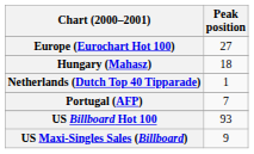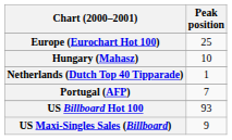 <table class="wikitable sortable plainrowheaders" style="text-align:center">
 <tr>
 <th>Chart (2000–2001)</th>
 <th>Peak<br>position</th>
 </tr>
 <tr>
 </tr>
 <tr>
 </tr>
 <tr>
 <th scope="row">Europe (<a href='#'>Eurochart Hot 100</a>)</th>
-<td>27</td>
+<td>25</td>
 </tr>
 <tr>
 </tr>
 <tr>
 <th scope="row">Hungary (<a href='#'>Mahasz</a>)</th>
-<td>18</td>
+<td>10</td>
 </tr>
 <tr>
 </tr>
 <tr>
 <th scope="row">Netherlands (<a href='#'>Dutch Top 40 Tipparade</a>)</th>
 <td>1</td>
 </tr>
 <tr>
 </tr>
 <tr>
 <th scope="row">Portugal (<a href='#'>AFP</a>)</th>
 <td>7</td>
 </tr>
 <tr>
 </tr>
 <tr>
 </tr>
 <tr>
 </tr>
 <tr>
 </tr>
 <tr>
 </tr>
 <tr>
 <th scope="row">US <a href='#'><em>Billboard</em> Hot 100</a></th>
 <td>93</td>
 </tr>
 <tr>
 <th scope="row">US <a href='#'>Maxi-Singles Sales</a> (<em><a href='#'>Billboard</a></em>)<br></th>
 <td>9</td>
 </tr>
 </table>
